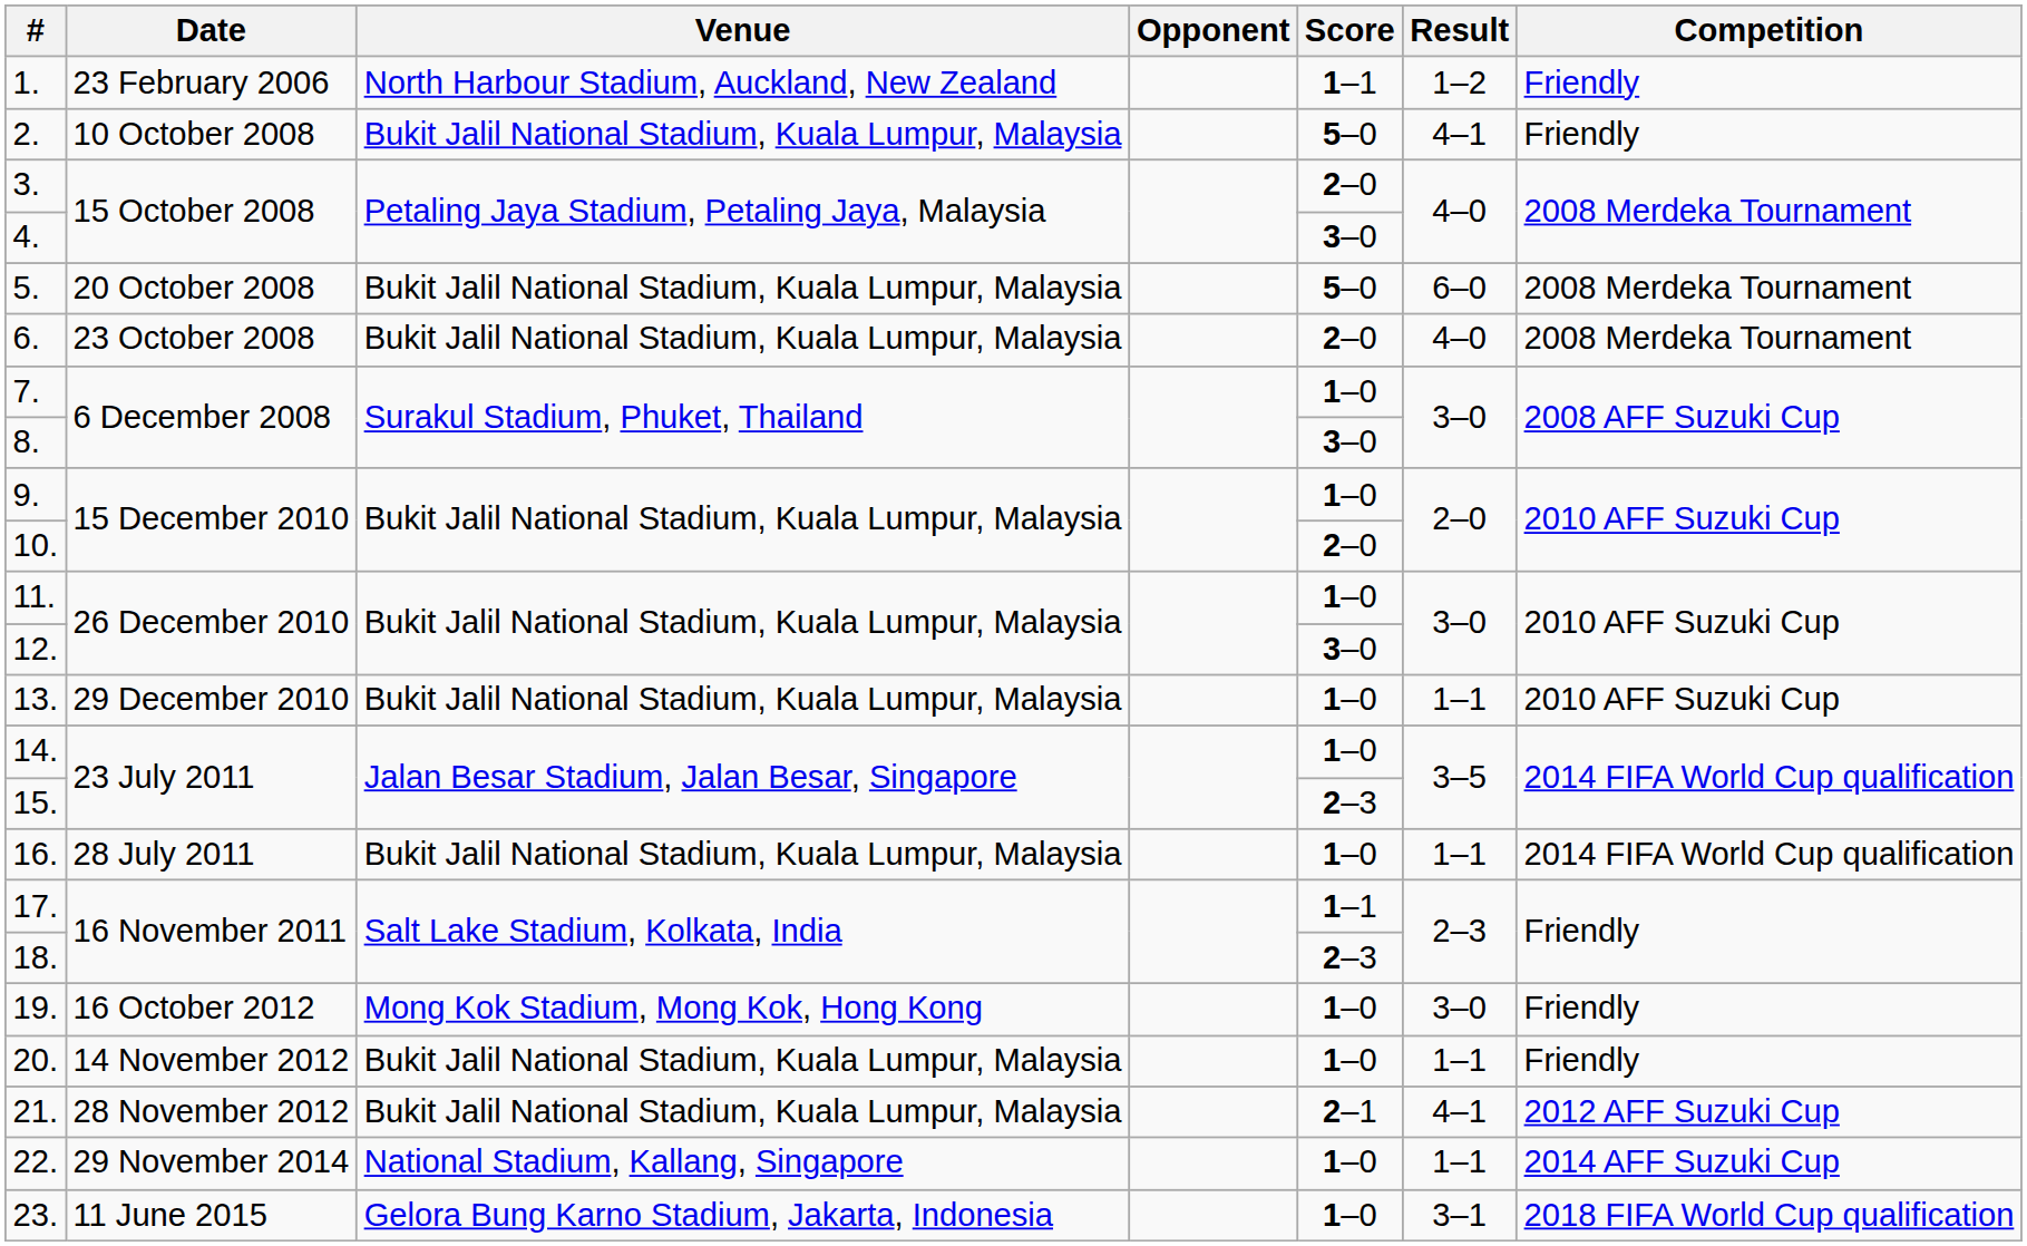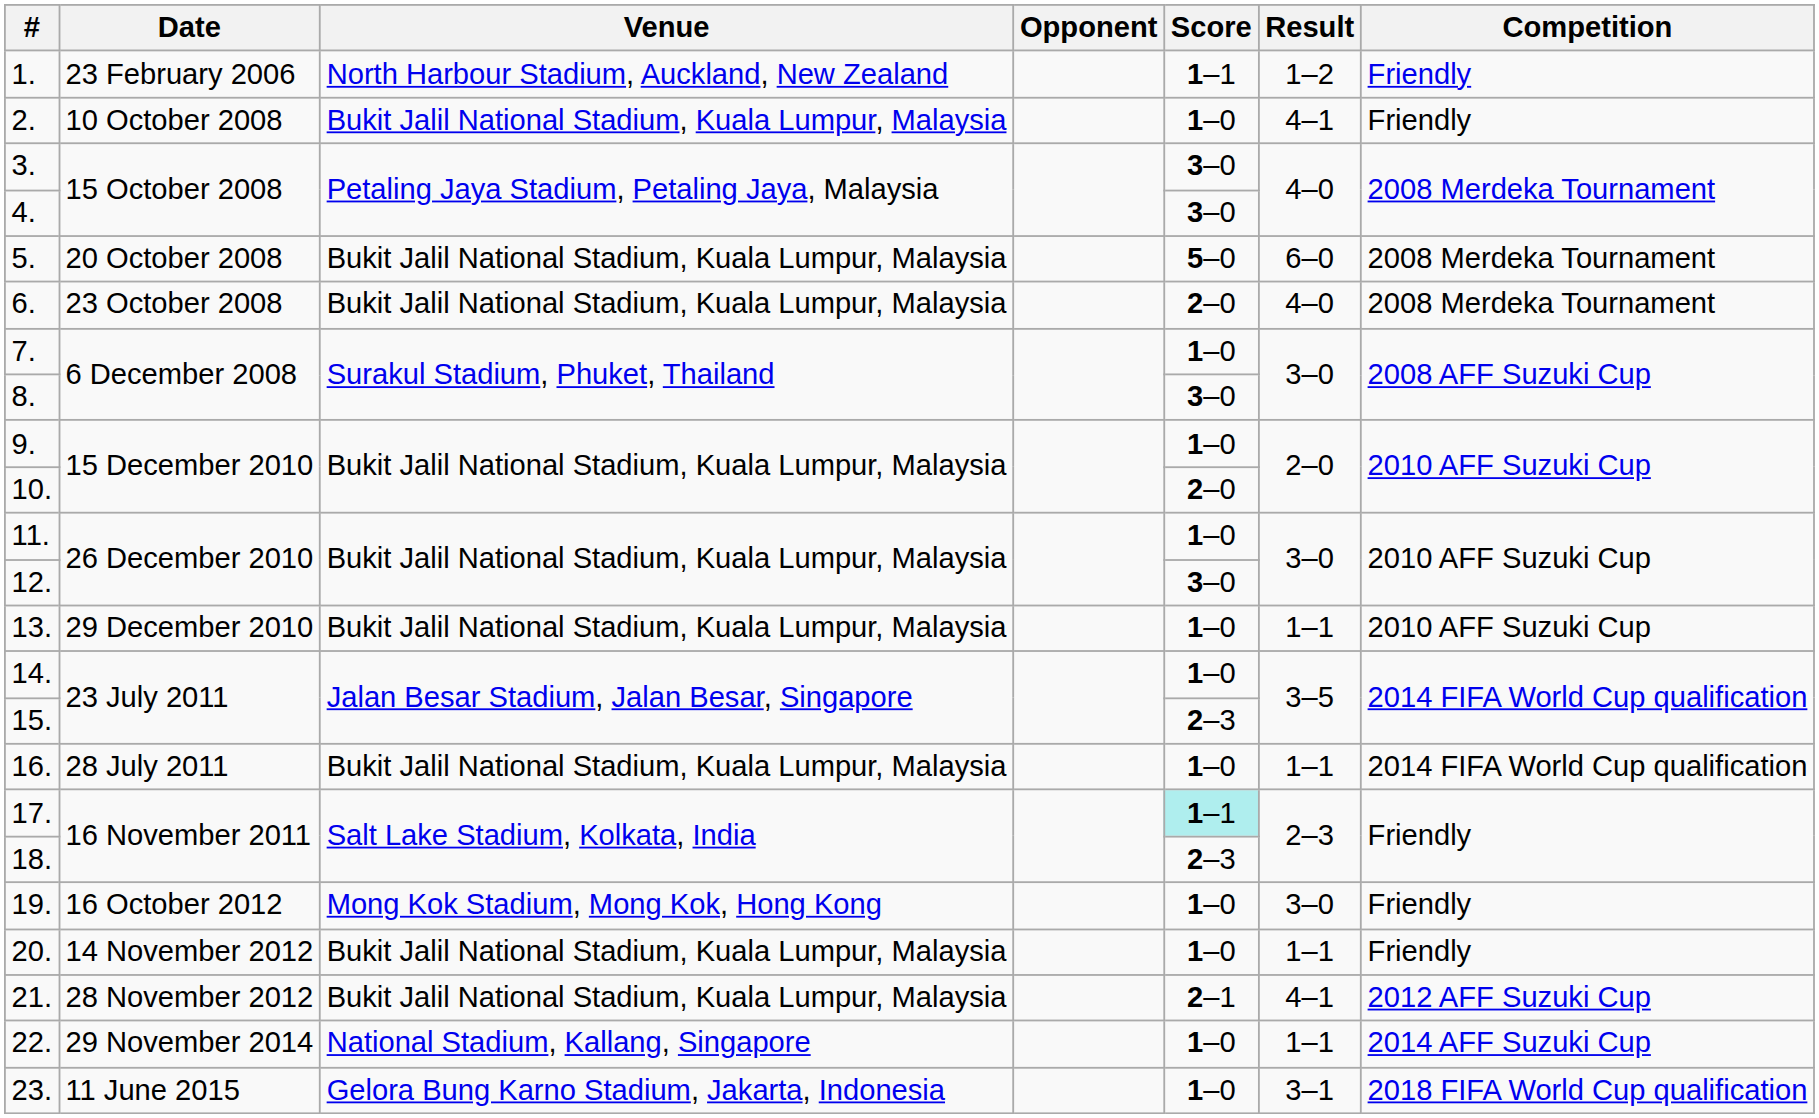 <table class="wikitable">
 <tr>
 <th>#</th>
 <th>Date</th>
 <th>Venue</th>
 <th>Opponent</th>
 <th>Score</th>
 <th>Result</th>
 <th>Competition</th>
 </tr>
 <tr>
 <td>1.</td>
 <td>23 February 2006</td>
 <td><a href='#'>North Harbour Stadium</a>, <a href='#'>Auckland</a>, <a href='#'>New Zealand</a></td>
 <td></td>
 <td align=center><strong>1</strong>–1</td>
 <td align=center>1–2</td>
 <td><a href='#'>Friendly</a></td>
 </tr>
 <tr>
 <td>2.</td>
 <td>10 October 2008</td>
 <td><a href='#'>Bukit Jalil National Stadium</a>, <a href='#'>Kuala Lumpur</a>, <a href='#'>Malaysia</a></td>
 <td></td>
-<td align=center><strong>5</strong>–0</td>
+<td align=center><strong>1</strong>–0</td>
 <td align=center>4–1</td>
 <td>Friendly</td>
 </tr>
 <tr>
 <td>3.</td>
 <td rowspan=2>15 October 2008</td>
 <td rowspan=2><a href='#'>Petaling Jaya Stadium</a>, <a href='#'>Petaling Jaya</a>, Malaysia</td>
 <td rowspan=2></td>
-<td align=center><strong>2</strong>–0</td>
+<td align=center><strong>3</strong>–0</td>
 <td rowspan=2 align=center>4–0</td>
 <td rowspan=2><a href='#'>2008 Merdeka Tournament</a></td>
 </tr>
 <tr>
 <td>4.</td>
 <td align=center><strong>3</strong>–0</td>
 </tr>
 <tr>
 <td>5.</td>
 <td>20 October 2008</td>
 <td>Bukit Jalil National Stadium, Kuala Lumpur, Malaysia</td>
 <td></td>
 <td align=center><strong>5</strong>–0</td>
 <td align=center>6–0</td>
 <td>2008 Merdeka Tournament</td>
 </tr>
 <tr>
 <td>6.</td>
 <td>23 October 2008</td>
 <td>Bukit Jalil National Stadium, Kuala Lumpur, Malaysia</td>
 <td></td>
 <td align=center><strong>2</strong>–0</td>
 <td align=center>4–0</td>
 <td>2008 Merdeka Tournament</td>
 </tr>
 <tr>
 <td>7.</td>
 <td rowspan=2>6 December 2008</td>
 <td rowspan=2><a href='#'>Surakul Stadium</a>, <a href='#'>Phuket</a>, <a href='#'>Thailand</a></td>
 <td rowspan=2></td>
 <td align=center><strong>1</strong>–0</td>
 <td rowspan=2 align=center>3–0</td>
 <td rowspan=2><a href='#'>2008 AFF Suzuki Cup</a></td>
 </tr>
 <tr>
 <td>8.</td>
 <td align=center><strong>3</strong>–0</td>
 </tr>
 <tr>
 <td>9.</td>
 <td rowspan=2>15 December 2010</td>
 <td rowspan=2>Bukit Jalil National Stadium, Kuala Lumpur, Malaysia</td>
 <td rowspan=2></td>
 <td align=center><strong>1</strong>–0</td>
 <td rowspan=2 align=center>2–0</td>
 <td rowspan=2><a href='#'>2010 AFF Suzuki Cup</a></td>
 </tr>
 <tr>
 <td>10.</td>
 <td align=center><strong>2</strong>–0</td>
 </tr>
 <tr>
 <td>11.</td>
 <td rowspan=2>26 December 2010</td>
 <td rowspan=2>Bukit Jalil National Stadium, Kuala Lumpur, Malaysia</td>
 <td rowspan=2></td>
 <td align=center><strong>1</strong>–0</td>
 <td rowspan=2 align=center>3–0</td>
 <td rowspan=2>2010 AFF Suzuki Cup</td>
 </tr>
 <tr>
 <td>12.</td>
 <td align=center><strong>3</strong>–0</td>
 </tr>
 <tr>
 <td>13.</td>
 <td>29 December 2010</td>
 <td>Bukit Jalil National Stadium, Kuala Lumpur, Malaysia</td>
 <td></td>
 <td align=center><strong>1</strong>–0</td>
 <td align=center>1–1</td>
 <td>2010 AFF Suzuki Cup</td>
 </tr>
 <tr>
 <td>14.</td>
 <td rowspan=2>23 July 2011</td>
 <td rowspan=2><a href='#'>Jalan Besar Stadium</a>, <a href='#'>Jalan Besar</a>, <a href='#'>Singapore</a></td>
 <td rowspan=2></td>
 <td align=center><strong>1</strong>–0</td>
 <td rowspan=2 align=center>3–5</td>
 <td rowspan=2><a href='#'>2014 FIFA World Cup qualification</a></td>
 </tr>
 <tr>
 <td>15.</td>
 <td align=center><strong>2</strong>–3</td>
 </tr>
 <tr>
 <td>16.</td>
 <td>28 July 2011</td>
 <td>Bukit Jalil National Stadium, Kuala Lumpur, Malaysia</td>
 <td></td>
 <td align=center><strong>1</strong>–0</td>
 <td align=center>1–1</td>
 <td>2014 FIFA World Cup qualification</td>
 </tr>
 <tr>
 <td>17.</td>
 <td rowspan=2>16 November 2011</td>
 <td rowspan=2><a href='#'>Salt Lake Stadium</a>, <a href='#'>Kolkata</a>, <a href='#'>India</a></td>
 <td rowspan=2></td>
-<td align=center><strong>1</strong>–1</td>
+<td align=center style="background: paleturquoise;"><strong>1</strong>–1</td>
 <td rowspan=2 align=center>2–3</td>
 <td rowspan=2>Friendly</td>
 </tr>
 <tr>
 <td>18.</td>
 <td align=center><strong>2</strong>–3</td>
 </tr>
 <tr>
 <td>19.</td>
 <td>16 October 2012</td>
 <td><a href='#'>Mong Kok Stadium</a>, <a href='#'>Mong Kok</a>, <a href='#'>Hong Kong</a></td>
 <td></td>
 <td align=center><strong>1</strong>–0</td>
 <td align=center>3–0</td>
 <td>Friendly</td>
 </tr>
 <tr>
 <td>20.</td>
 <td>14 November 2012</td>
 <td>Bukit Jalil National Stadium, Kuala Lumpur, Malaysia</td>
 <td></td>
 <td align=center><strong>1</strong>–0</td>
 <td align=center>1–1</td>
 <td>Friendly</td>
 </tr>
 <tr>
 <td>21.</td>
 <td>28 November 2012</td>
 <td>Bukit Jalil National Stadium, Kuala Lumpur, Malaysia</td>
 <td></td>
 <td align=center><strong>2</strong>–1</td>
 <td align=center>4–1</td>
 <td><a href='#'>2012 AFF Suzuki Cup</a></td>
 </tr>
 <tr>
 <td>22.</td>
 <td>29 November 2014</td>
 <td><a href='#'>National Stadium</a>, <a href='#'>Kallang</a>, <a href='#'>Singapore</a></td>
 <td></td>
 <td align=center><strong>1</strong>–0</td>
 <td align=center>1–1</td>
 <td><a href='#'>2014 AFF Suzuki Cup</a></td>
 </tr>
 <tr>
 <td>23.</td>
 <td>11 June 2015</td>
 <td><a href='#'>Gelora Bung Karno Stadium</a>, <a href='#'>Jakarta</a>, <a href='#'>Indonesia</a></td>
 <td></td>
 <td align=center><strong>1</strong>–0</td>
 <td align=center>3–1</td>
 <td><a href='#'>2018 FIFA World Cup qualification</a></td>
 </tr>
 </table>
